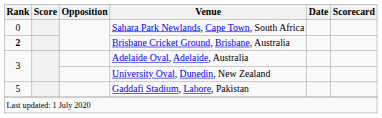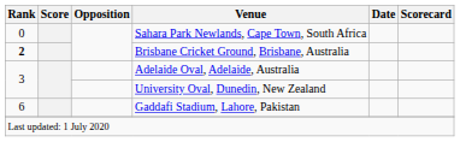 <table class="wikitable plainrowheaders sortable">
 <tr>
 <th scope=col>Rank</th>
 <th scope=col>Score</th>
 <th scope=col>Opposition</th>
 <th scope=col>Venue</th>
 <th scope=col>Date</th>
 <th scope=col>Scorecard</th>
 </tr>
 <tr>
 <td align=center>0</td>
 <th scope=row style=text-align:center;></th>
 <td rowspan=2></td>
 <td><a href='#'>Sahara Park Newlands</a>, <a href='#'>Cape Town</a>, South Africa</td>
 <td></td>
 <td></td>
 </tr>
 <tr>
 <td align=center><strong>2</strong></td>
 <th scope=row style=text-align:center;></th>
 <td><a href='#'>Brisbane Cricket Ground</a>, <a href='#'>Brisbane</a>, Australia</td>
 <td></td>
 <td></td>
 </tr>
 <tr>
 <td align=center rowspan=2>3</td>
 <th scope=row style=text-align:center; rowspan=2></th>
 <td></td>
 <td><a href='#'>Adelaide Oval</a>, <a href='#'>Adelaide</a>, Australia</td>
 <td> </td>
 <td></td>
 </tr>
 <tr>
 <td></td>
 <td><a href='#'>University Oval</a>, <a href='#'>Dunedin</a>, New Zealand</td>
 <td></td>
 <td></td>
 </tr>
 <tr>
-<td align=center>5</td>
+<td align=center>6</td>
 <th scope=row style=text-align:center;></th>
 <td></td>
 <td><a href='#'>Gaddafi Stadium</a>, <a href='#'>Lahore</a>, Pakistan</td>
 <td></td>
 <td></td>
 </tr>
 <tr>
 </tr>
 <tr class=sortbottom>
 <td colspan=6><small>Last updated: 1 July 2020</small></td>
 </tr>
 </table>
